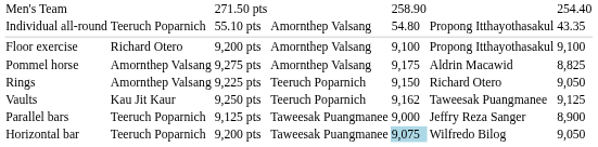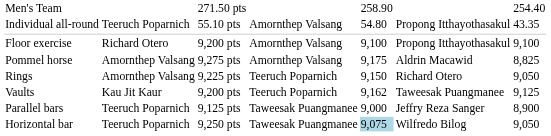 <table>
 <tr>
 <td>Men's Team</td>
 <td></td>
 <td>271.50 pts</td>
 <td></td>
 <td>258.90</td>
 <td></td>
 <td>254.40</td>
 </tr>
 <tr>
 <td>Individual all-round</td>
 <td> Teeruch Poparnich</td>
 <td>55.10 pts</td>
 <td> Amornthep Valsang</td>
 <td>54.80</td>
 <td> Propong Itthayothasakul</td>
 <td>43.35</td>
 </tr>
 <tr bgcolor=#DDDDDD>
 <td colspan=7></td>
 </tr>
 <tr>
 <td>Floor exercise</td>
 <td> Richard Otero</td>
 <td>9,200 pts</td>
 <td> Amornthep Valsang</td>
 <td>9,100</td>
 <td> Propong Itthayothasakul</td>
 <td>9,100</td>
 </tr>
 <tr>
 <td>Pommel horse</td>
 <td> Amornthep Valsang</td>
 <td>9,275 pts</td>
 <td> Amornthep Valsang</td>
 <td>9,175</td>
 <td> Aldrin Macawid</td>
 <td>8,825</td>
 </tr>
 <tr>
 <td>Rings</td>
 <td> Amornthep Valsang</td>
 <td>9,225 pts</td>
 <td> Teeruch Poparnich</td>
 <td>9,150</td>
 <td> Richard Otero</td>
 <td>9,050</td>
 </tr>
 <tr>
 <td>Vaults</td>
 <td> Kau Jit Kaur</td>
-<td>9,250 pts</td>
+<td>9,200 pts</td>
 <td> Teeruch Poparnich</td>
 <td>9,162</td>
 <td> Taweesak Puangmanee</td>
 <td>9,125</td>
 </tr>
 <tr>
 <td>Parallel bars</td>
 <td> Teeruch Poparnich</td>
 <td>9,125 pts</td>
 <td> Taweesak Puangmanee</td>
 <td>9,000</td>
 <td> Jeffry Reza Sanger</td>
 <td>8,900</td>
 </tr>
 <tr>
 <td>Horizontal bar</td>
 <td> Teeruch Poparnich</td>
-<td>9,200 pts</td>
+<td>9,250 pts</td>
 <td> Taweesak Puangmanee</td>
 <td style="background: lightblue;">9,075</td>
 <td> Wilfredo Bilog</td>
 <td>9,050</td>
 </tr>
 </table>
